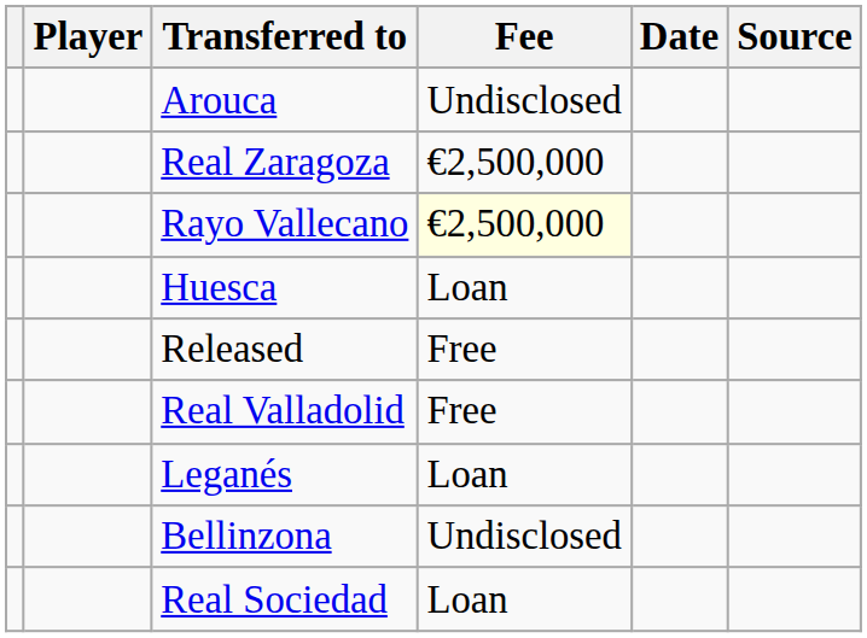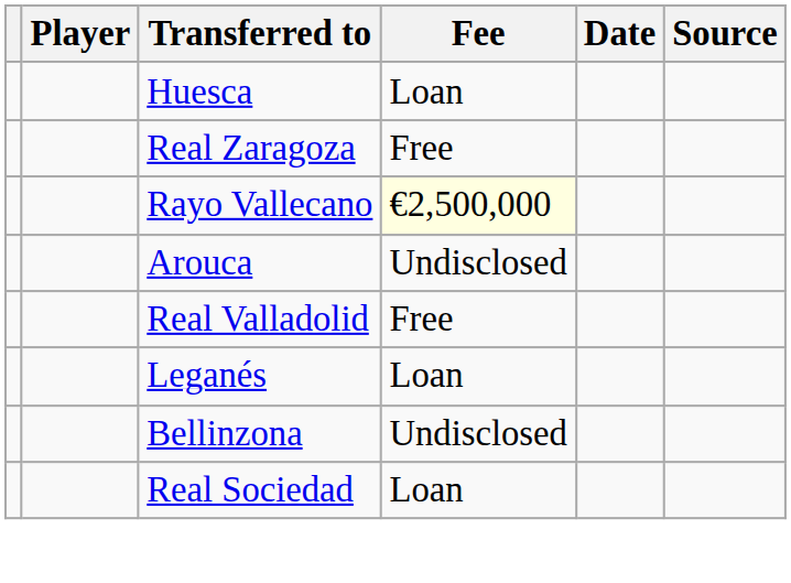 <table class="wikitable plainrowheaders sortable">
 <tr>
 <th></th>
 <th scope="col">Player</th>
 <th>Transferred to</th>
 <th style="width: 65px;">Fee</th>
 <th scope="col">Date</th>
 <th scope="col">Source</th>
 </tr>
 <tr>
 <td align="center"></td>
 <td></td>
-<td> <a href='#'>Arouca</a></td>
-<td>Undisclosed</td>
+<td> <a href='#'>Huesca</a></td>
+<td>Loan</td>
 <td></td>
 <td></td>
 </tr>
 <tr>
 <td align="center"></td>
 <td></td>
 <td> <a href='#'>Real Zaragoza</a></td>
-<td>€2,500,000</td>
+<td>Free</td>
 <td></td>
 <td></td>
 </tr>
 <tr>
 <td align="center"></td>
 <td></td>
 <td> <a href='#'>Rayo Vallecano</a></td>
 <td style="background: lightyellow;">€2,500,000</td>
 <td></td>
 <td></td>
 </tr>
 <tr>
 <td align="center"></td>
 <td></td>
-<td> <a href='#'>Huesca</a></td>
-<td>Loan</td>
-<td></td>
-<td></td>
-</tr>
-<tr>
-<td align="center"></td>
-<td></td>
-<td>Released</td>
-<td>Free</td>
+<td> <a href='#'>Arouca</a></td>
+<td>Undisclosed</td>
 <td></td>
 <td></td>
 </tr>
 <tr>
 <td align="center"></td>
 <td></td>
 <td> <a href='#'>Real Valladolid</a></td>
 <td>Free</td>
 <td></td>
 <td></td>
 </tr>
 <tr>
 <td align="center"></td>
 <td></td>
 <td> <a href='#'>Leganés</a></td>
 <td>Loan</td>
 <td></td>
 <td></td>
 </tr>
 <tr>
 <td align="center"></td>
 <td></td>
 <td> <a href='#'>Bellinzona</a></td>
 <td>Undisclosed</td>
 <td></td>
 <td></td>
 </tr>
 <tr>
 <td align="center"></td>
 <td></td>
 <td> <a href='#'>Real Sociedad</a></td>
 <td>Loan</td>
 <td></td>
 <td></td>
 </tr>
 </table>
